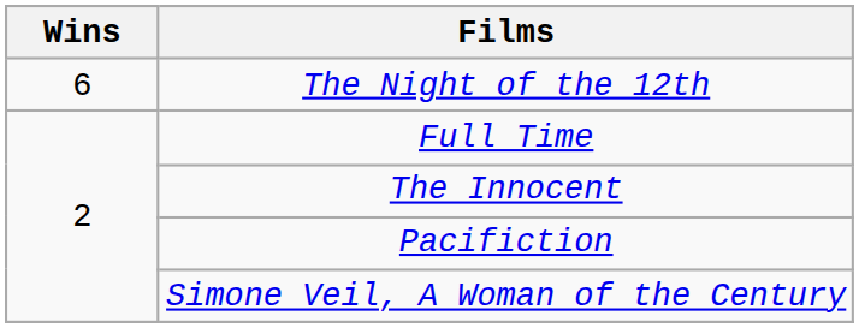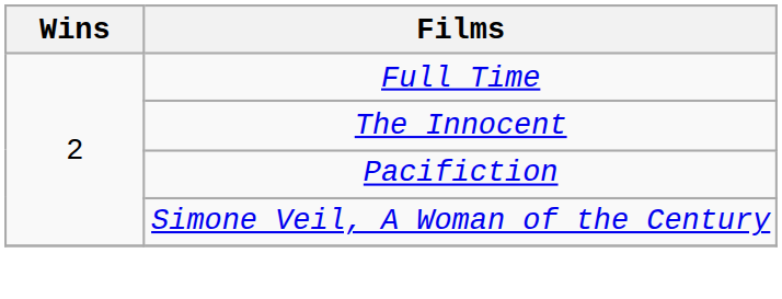 <table class="wikitable plainrowheaders sortable" style="text-align: center">
 <tr>
 <th scope="col" style="width:55px;">Wins</th>
 <th scope="col">Films</th>
-</tr>
-<tr>
-<td>6</td>
-<td><em><a href='#'>The Night of the 12th</a></em></td>
 </tr>
 <tr>
 <td rowspan="4">2</td>
 <td><em><a href='#'>Full Time</a></em></td>
 </tr>
 <tr>
 <td><em><a href='#'>The Innocent</a></em></td>
 </tr>
 <tr>
 <td><em><a href='#'>Pacifiction</a></em></td>
 </tr>
 <tr>
 <td><em><a href='#'>Simone Veil, A Woman of the Century</a></em></td>
 </tr>
 <tr>
 </tr>
 </table>
